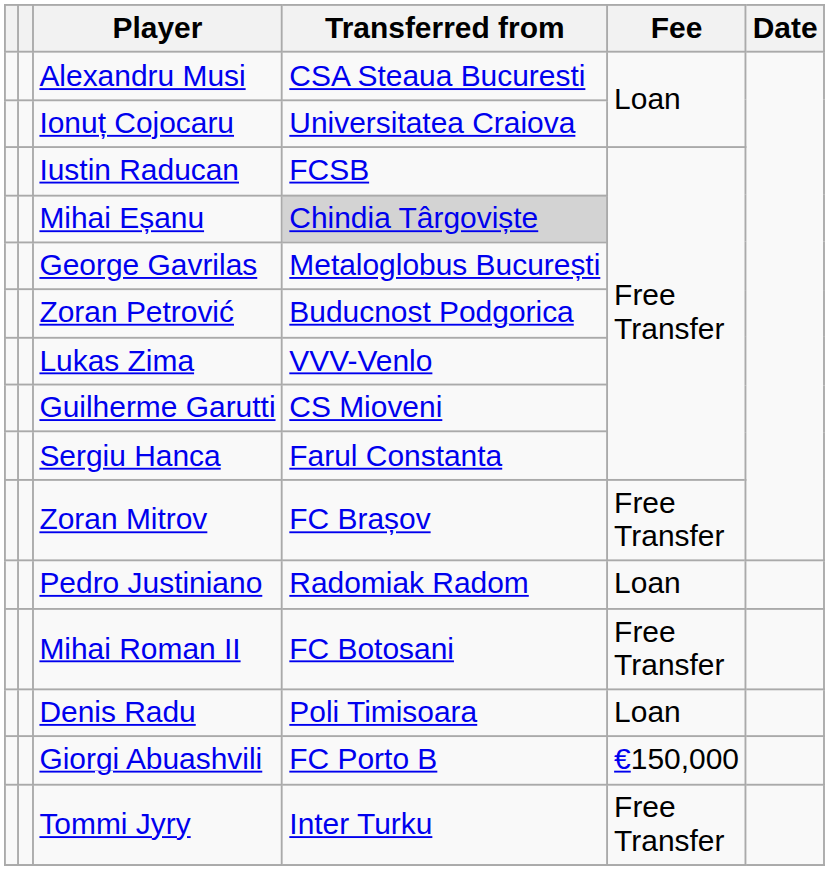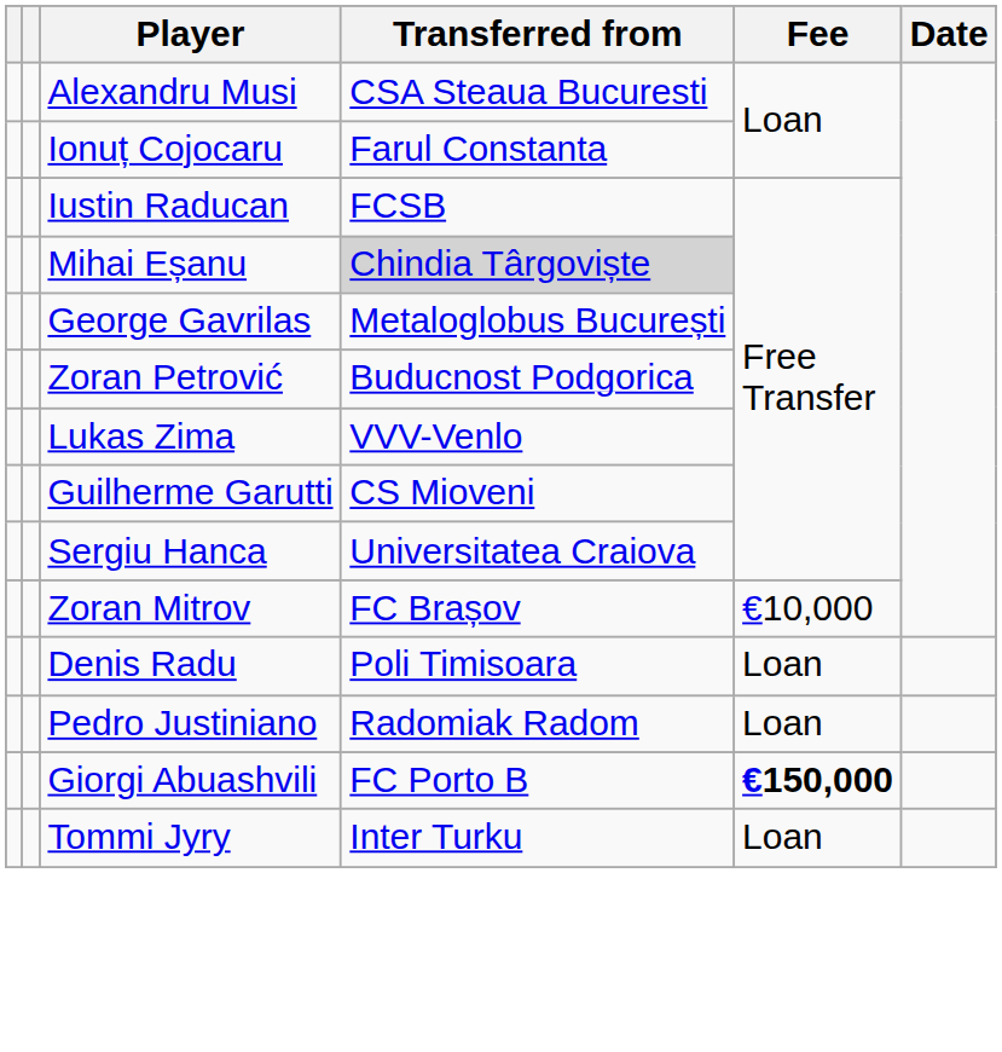 <table class="wikitable plainrowheaders sortable">
 <tr>
 <th></th>
 <th></th>
 <th scope=col><strong>Player</strong></th>
 <th><strong>Transferred from</strong></th>
 <th !scope=col; style="width: 65px;"><strong>Fee</strong></th>
 <th scope=col><strong>Date</strong></th>
 </tr>
 <tr>
 <td align=center></td>
 <td align=center></td>
 <td> <a href='#'>Alexandru Musi</a></td>
 <td> <a href='#'>CSA Steaua Bucuresti</a></td>
 <td rowspan=2>Loan</td>
 <td rowspan=10></td>
 </tr>
 <tr>
 <td align=center></td>
 <td align=center></td>
 <td> <a href='#'>Ionuț Cojocaru</a></td>
-<td> <a href='#'>Universitatea Craiova</a></td>
+<td> <a href='#'>Farul Constanta</a></td>
 </tr>
 <tr>
 <td align=center></td>
 <td align=center></td>
 <td> <a href='#'>Iustin Raducan</a></td>
 <td> <a href='#'>FCSB</a></td>
 <td rowspan=7>Free Transfer</td>
 </tr>
 <tr>
 <td align=center></td>
 <td align=center></td>
 <td> <a href='#'>Mihai Eșanu</a></td>
 <td style="background: lightgrey;"> <a href='#'>Chindia Târgoviște</a></td>
 </tr>
 <tr>
 <td align=center></td>
 <td align=center></td>
 <td> <a href='#'>George Gavrilas</a></td>
 <td> <a href='#'>Metaloglobus București</a></td>
 </tr>
 <tr>
 <td align=center></td>
 <td align=center></td>
 <td> <a href='#'>Zoran Petrović</a></td>
 <td> <a href='#'>Buducnost Podgorica</a></td>
 </tr>
 <tr>
 <td align=center></td>
 <td align=center></td>
 <td> <a href='#'>Lukas Zima</a></td>
 <td> <a href='#'>VVV-Venlo</a></td>
 </tr>
 <tr>
 <td align=center></td>
 <td align=center></td>
 <td> <a href='#'>Guilherme Garutti</a></td>
 <td> <a href='#'>CS Mioveni</a></td>
 </tr>
 <tr>
 <td align=center></td>
 <td align=center></td>
 <td> <a href='#'>Sergiu Hanca</a></td>
-<td> <a href='#'>Farul Constanta</a></td>
+<td> <a href='#'>Universitatea Craiova</a></td>
 </tr>
 <tr>
 <td align=center></td>
 <td align=center></td>
 <td> <a href='#'>Zoran Mitrov</a></td>
 <td> <a href='#'>FC Brașov</a></td>
-<td>Free Transfer</td>
+<td><a href='#'>€</a>10,000</td>
+</tr>
+<tr>
+<td align=center></td>
+<td align=center></td>
+<td> <a href='#'>Denis Radu</a></td>
+<td> <a href='#'>Poli Timisoara</a></td>
+<td>Loan</td>
+<td></td>
 </tr>
 <tr>
 <td align=center></td>
 <td align=center></td>
 <td> <a href='#'>Pedro Justiniano</a></td>
 <td> <a href='#'>Radomiak Radom</a></td>
 <td>Loan</td>
 <td></td>
 </tr>
 <tr>
 <td align=center></td>
 <td align=center></td>
-<td> <a href='#'>Mihai Roman II</a></td>
-<td> <a href='#'>FC Botosani</a></td>
-<td>Free Transfer</td>
-<td></td>
-</tr>
-<tr>
-<td align=center></td>
-<td align=center></td>
-<td> <a href='#'>Denis Radu</a></td>
-<td> <a href='#'>Poli Timisoara</a></td>
-<td>Loan</td>
-<td></td>
-</tr>
-<tr>
-<td align=center></td>
-<td align=center></td>
 <td> <a href='#'>Giorgi Abuashvili</a></td>
 <td> <a href='#'>FC Porto B</a></td>
-<td><a href='#'>€</a>150,000</td>
+<td><strong><a href='#'>€</a>150,000</strong></td>
 <td></td>
 </tr>
 <tr>
 <td align=center></td>
 <td align=center></td>
 <td> <a href='#'>Tommi Jyry</a></td>
 <td> <a href='#'>Inter Turku</a></td>
-<td>Free Transfer</td>
+<td>Loan</td>
 <td></td>
 </tr>
 <tr>
 </tr>
 </table>
